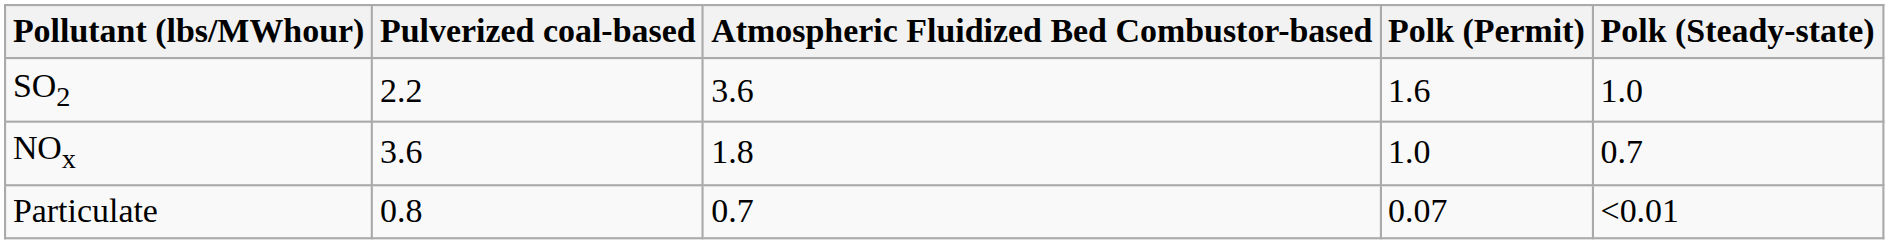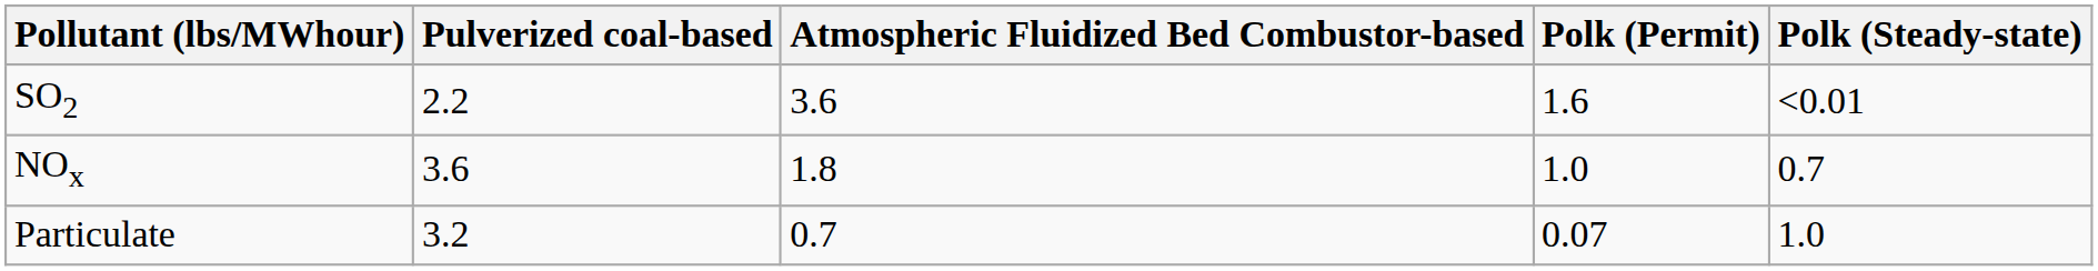 <table class="wikitable">
 <tr>
 <th>Pollutant (lbs/MWhour)</th>
 <th>Pulverized coal-based</th>
 <th>Atmospheric Fluidized Bed Combustor-based</th>
 <th>Polk (Permit)</th>
 <th>Polk (Steady-state)</th>
 </tr>
 <tr>
 <td>SO<sub>2</sub></td>
 <td>2.2</td>
 <td>3.6</td>
 <td>1.6</td>
-<td>1.0</td>
+<td><0.01</td>
 </tr>
 <tr>
 <td>NO<sub>x</sub></td>
 <td>3.6</td>
 <td>1.8</td>
 <td>1.0</td>
 <td>0.7</td>
 </tr>
 <tr>
 <td>Particulate</td>
-<td>0.8</td>
+<td>3.2</td>
 <td>0.7</td>
 <td>0.07</td>
-<td><0.01</td>
+<td>1.0</td>
 </tr>
 </table>
